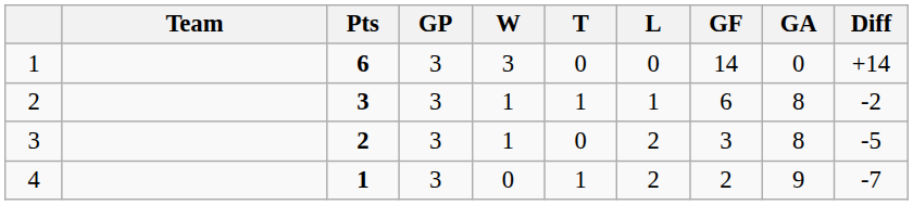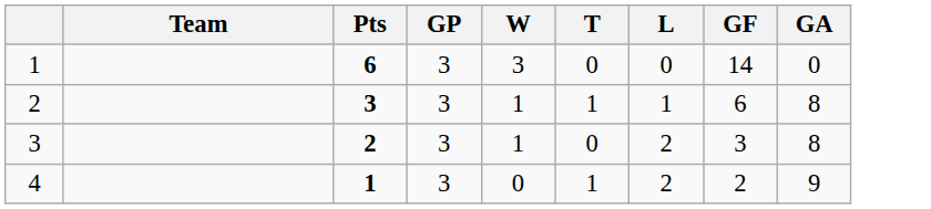 <table class="wikitable" style="text-align:center;">
 <tr>
 <th width=30></th>
 <th width=165>Team</th>
 <th width=40>Pts</th>
 <th width=40>GP</th>
 <th width=40>W</th>
 <th width=40>T</th>
 <th width=40>L</th>
 <th width=40>GF</th>
 <th width=40>GA</th>
-<th width=40>Diff</th>
 </tr>
 <tr>
 <td>1</td>
 <td style="text-align:left;"></td>
 <td><strong>6</strong></td>
 <td>3</td>
 <td>3</td>
 <td>0</td>
 <td>0</td>
 <td>14</td>
 <td>0</td>
-<td>+14</td>
 </tr>
 <tr>
 <td>2</td>
 <td style="text-align:left;"></td>
 <td><strong>3</strong></td>
 <td>3</td>
 <td>1</td>
 <td>1</td>
 <td>1</td>
 <td>6</td>
 <td>8</td>
-<td>-2</td>
 </tr>
 <tr>
 <td>3</td>
 <td style="text-align:left;"></td>
 <td><strong>2</strong></td>
 <td>3</td>
 <td>1</td>
 <td>0</td>
 <td>2</td>
 <td>3</td>
 <td>8</td>
-<td>-5</td>
 </tr>
 <tr>
 <td>4</td>
 <td style="text-align:left;"></td>
 <td><strong>1</strong></td>
 <td>3</td>
 <td>0</td>
 <td>1</td>
 <td>2</td>
 <td>2</td>
 <td>9</td>
-<td>-7</td>
 </tr>
 </table>
